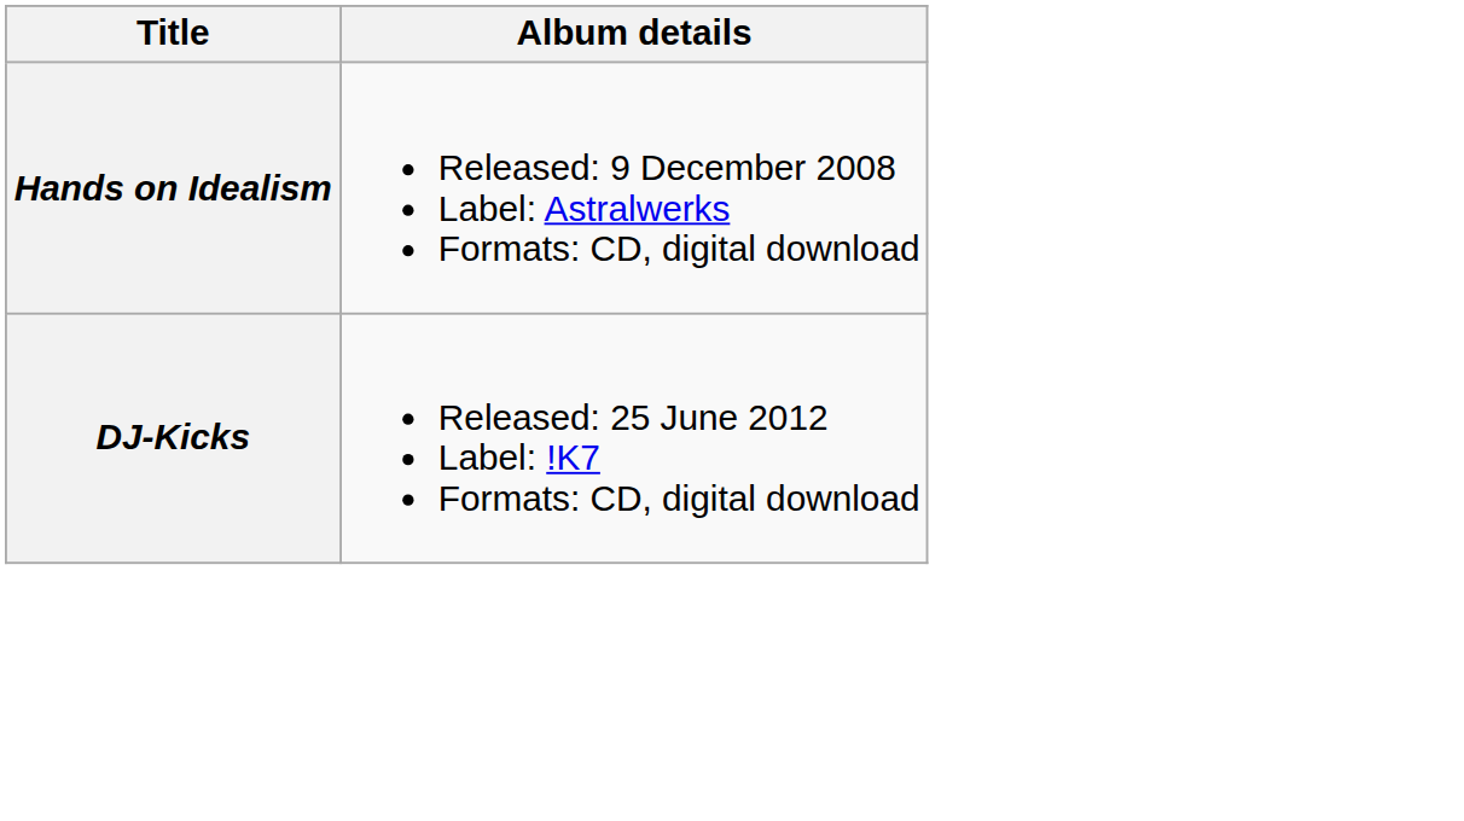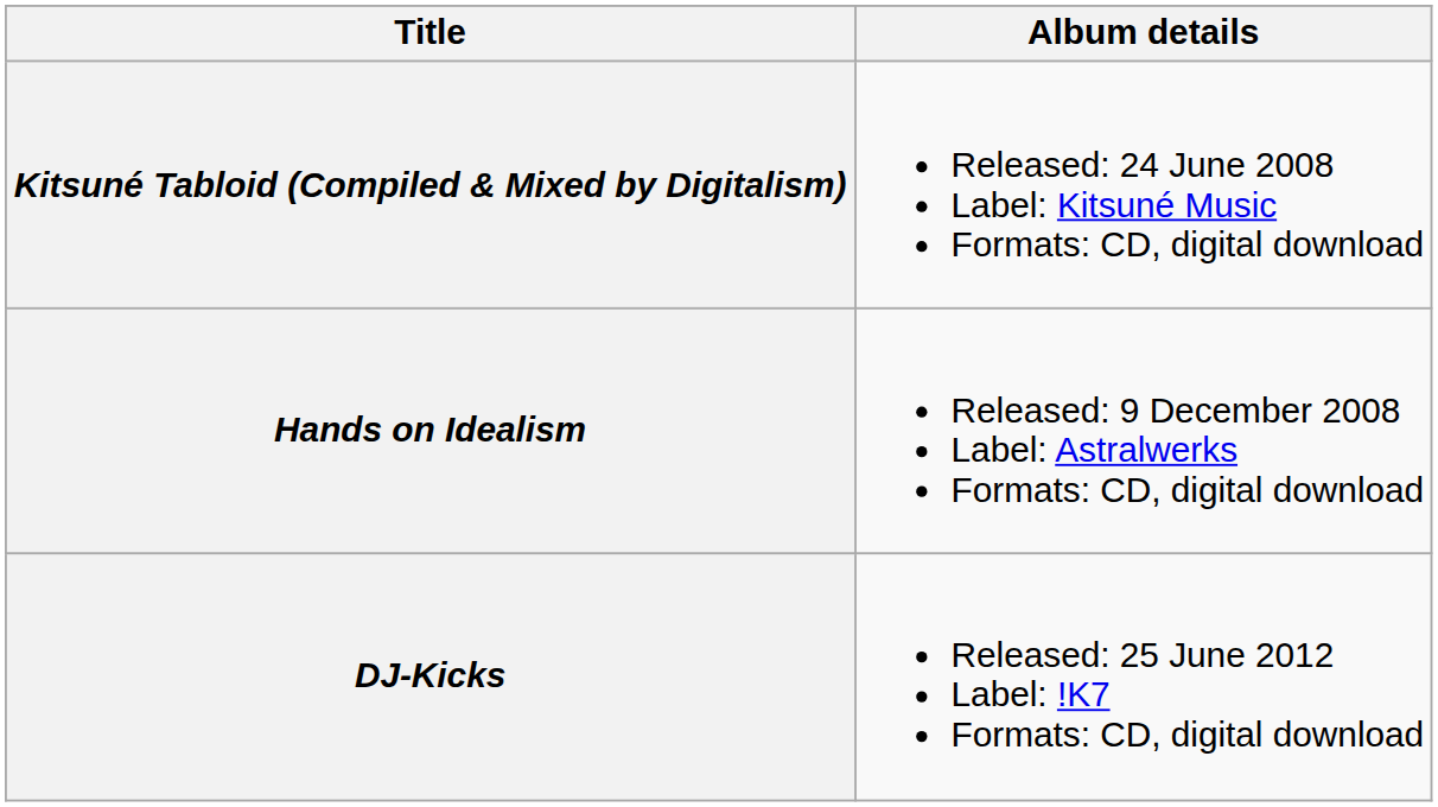 <table class="wikitable plainrowheaders">
 <tr>
 <th>Title</th>
 <th>Album details</th>
+</tr>
+<tr>
+<th scope="row"><em>Kitsuné Tabloid (Compiled & Mixed by Digitalism)</em></th>
+<td><br><ul><li>Released: 24 June 2008</li><li>Label: <a href='#'>Kitsuné Music</a></li><li>Formats: CD, digital download</li></ul></td>
 </tr>
 <tr>
 <th scope="row"><em>Hands on Idealism</em></th>
 <td><br><ul><li>Released: 9 December 2008</li><li>Label: <a href='#'>Astralwerks</a></li><li>Formats: CD, digital download</li></ul></td>
 </tr>
 <tr>
 <th scope="row"><em>DJ-Kicks</em></th>
 <td><br><ul><li>Released: 25 June 2012</li><li>Label: <a href='#'>!K7</a></li><li>Formats: CD, digital download</li></ul></td>
 </tr>
 </table>
